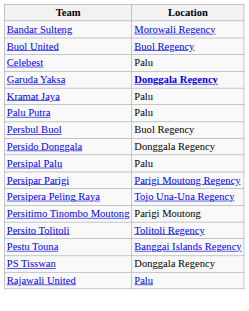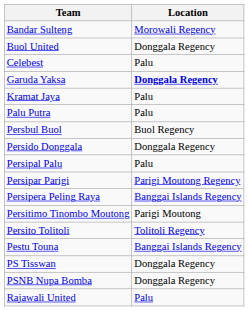 <table class="wikitable sortable">
 <tr>
 <th>Team</th>
 <th>Location</th>
 </tr>
 <tr>
 <td><a href='#'>Bandar Sulteng</a></td>
 <td><a href='#'>Morowali Regency</a></td>
 </tr>
 <tr>
 <td><a href='#'>Buol United</a></td>
-<td><a href='#'>Buol Regency</a></td>
+<td>Donggala Regency</td>
 </tr>
 <tr>
 <td><a href='#'>Celebest</a></td>
 <td>Palu</td>
 </tr>
 <tr>
 <td><a href='#'>Garuda Yaksa</a></td>
 <td><strong><a href='#'>Donggala Regency</a></strong></td>
 </tr>
 <tr>
 <td><a href='#'>Kramat Jaya</a></td>
 <td>Palu</td>
 </tr>
 <tr>
 <td><a href='#'>Palu Putra</a></td>
 <td>Palu</td>
 </tr>
 <tr>
 <td><a href='#'>Persbul Buol</a></td>
 <td>Buol Regency</td>
 </tr>
 <tr>
 <td><a href='#'>Persido Donggala</a></td>
 <td>Donggala Regency</td>
 </tr>
 <tr>
 <td><a href='#'>Persipal Palu</a></td>
 <td>Palu</td>
 </tr>
 <tr>
 <td><a href='#'>Persipar Parigi</a></td>
 <td><a href='#'>Parigi Moutong Regency</a></td>
 </tr>
 <tr>
 <td><a href='#'>Persipera Peling Raya</a></td>
-<td><a href='#'>Tojo Una-Una Regency</a></td>
+<td><a href='#'>Banggai Islands Regency</a></td>
 </tr>
 <tr>
 <td><a href='#'>Persitimo Tinombo Moutong</a></td>
 <td>Parigi Moutong</td>
 </tr>
 <tr>
 <td><a href='#'>Persito Tolitoli</a></td>
 <td><a href='#'>Tolitoli Regency</a></td>
 </tr>
 <tr>
 <td><a href='#'>Pestu Touna</a></td>
 <td><a href='#'>Banggai Islands Regency</a></td>
 </tr>
 <tr>
 <td><a href='#'>PS Tisswan</a></td>
 <td>Donggala Regency</td>
 </tr>
 <tr>
+<td><a href='#'>PSNB Nupa Bomba</a></td>
+<td>Donggala Regency</td>
+</tr>
+<tr>
 <td><a href='#'>Rajawali United</a></td>
 <td><a href='#'>Palu</a></td>
 </tr>
 </table>
